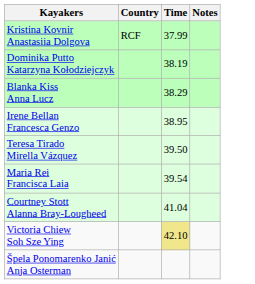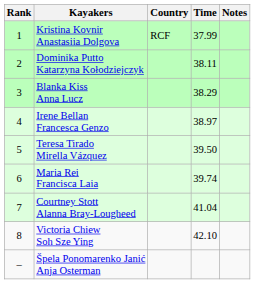 <table class="wikitable" style="text-align:center">
 <tr>
+<th>Rank</th>
 <th>Kayakers</th>
 <th>Country</th>
 <th>Time</th>
 <th>Notes</th>
 </tr>
 <tr bgcolor=bbffbb>
+<td>1</td>
 <td align="left"><a href='#'>Kristina Kovnir</a><br><a href='#'>Anastasiia Dolgova</a></td>
 <td align="left"> RCF</td>
 <td>37.99</td>
 <td></td>
 </tr>
 <tr bgcolor=bbffbb>
+<td>2</td>
 <td align="left"><a href='#'>Dominika Putto</a><br><a href='#'>Katarzyna Kołodziejczyk</a></td>
 <td align="left"></td>
-<td>38.19</td>
+<td>38.11</td>
 <td></td>
 </tr>
 <tr bgcolor=bbffbb>
+<td>3</td>
 <td align="left"><a href='#'>Blanka Kiss</a><br><a href='#'>Anna Lucz</a></td>
 <td align="left"></td>
 <td>38.29</td>
 <td></td>
 </tr>
 <tr bgcolor=ddffdd>
+<td>4</td>
 <td align="left"><a href='#'>Irene Bellan</a><br><a href='#'>Francesca Genzo</a></td>
 <td align="left"></td>
-<td>38.95</td>
+<td>38.97</td>
 <td></td>
 </tr>
 <tr bgcolor=ddffdd>
+<td>5</td>
 <td align="left"><a href='#'>Teresa Tirado</a><br><a href='#'>Mirella Vázquez</a></td>
 <td align="left"></td>
 <td>39.50</td>
 <td></td>
 </tr>
 <tr bgcolor=ddffdd>
+<td>6</td>
 <td align="left"><a href='#'>Maria Rei</a><br><a href='#'>Francisca Laia</a></td>
 <td align="left"></td>
-<td>39.54</td>
+<td>39.74</td>
 <td></td>
 </tr>
 <tr bgcolor=ddffdd>
+<td>7</td>
 <td align="left"><a href='#'>Courtney Stott</a><br><a href='#'>Alanna Bray-Lougheed</a></td>
 <td align="left"></td>
 <td>41.04</td>
 <td></td>
 </tr>
 <tr>
+<td>8</td>
 <td align="left"><a href='#'>Victoria Chiew</a><br><a href='#'>Soh Sze Ying</a></td>
 <td align="left"></td>
-<td style="background: khaki;">42.10</td>
+<td>42.10</td>
 <td></td>
 </tr>
 <tr>
+<td>–</td>
 <td align="left"><a href='#'>Špela Ponomarenko Janić</a><br><a href='#'>Anja Osterman</a></td>
 <td align="left"></td>
 <td></td>
 <td></td>
 </tr>
 </table>
